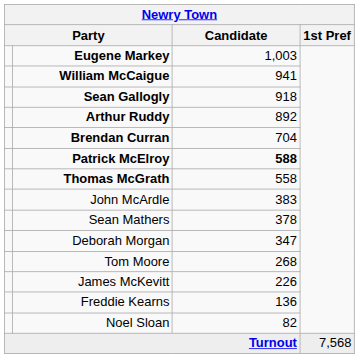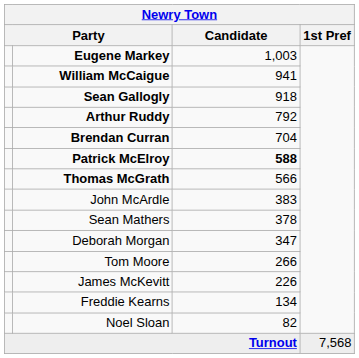 <table class="wikitable">
 <tr>
 <th colspan="4" align="center"><a href='#'>Newry Town</a></th>
 </tr>
 <tr>
 <th colspan="2" align="center" width=200>Party</th>
 <th width=150>Candidate</th>
 <th width=60>1st Pref</th>
 </tr>
 <tr>
 <td></td>
 <td align="right"><strong>Eugene Markey</strong></td>
 <td align="right">1,003</td>
 </tr>
 <tr>
 <td></td>
 <td align="right"><strong>William McCaigue</strong></td>
 <td align="right">941</td>
 </tr>
 <tr>
 <td></td>
 <td align="right"><strong>Sean Gallogly</strong></td>
 <td align="right">918</td>
 </tr>
 <tr>
 <td></td>
 <td align="right"><strong>Arthur Ruddy</strong></td>
-<td align="right">892</td>
+<td align="right">792</td>
 </tr>
 <tr>
 <td></td>
 <td align="right"><strong>Brendan Curran</strong></td>
 <td align="right">704</td>
 </tr>
 <tr>
 <td></td>
 <td align="right"><strong>Patrick McElroy</strong></td>
 <td align="right"><strong>588</strong></td>
 </tr>
 <tr>
 <td></td>
 <td align="right"><strong>Thomas McGrath</strong></td>
-<td align="right">558</td>
+<td align="right">566</td>
 </tr>
 <tr>
 <td></td>
 <td align="right">John McArdle</td>
 <td align="right">383</td>
 </tr>
 <tr>
 <td></td>
 <td align="right">Sean Mathers</td>
 <td align="right">378</td>
 </tr>
 <tr>
 <td></td>
 <td align="right">Deborah Morgan</td>
 <td align="right">347</td>
 </tr>
 <tr>
 <td></td>
 <td align="right">Tom Moore</td>
-<td align="right">268</td>
+<td align="right">266</td>
 </tr>
 <tr>
 <td></td>
 <td align="right">James McKevitt</td>
 <td align="right">226</td>
 </tr>
 <tr>
 <td></td>
 <td align="right">Freddie Kearns</td>
-<td align="right">136</td>
+<td align="right">134</td>
 </tr>
 <tr>
 <td></td>
 <td align="right">Noel Sloan</td>
 <td align="right">82</td>
 </tr>
 <tr bgcolor="EEEEEE">
 <td colspan=3 align="right"><strong><a href='#'>Turnout</a></strong></td>
 <td align="right">7,568</td>
 </tr>
 </table>
